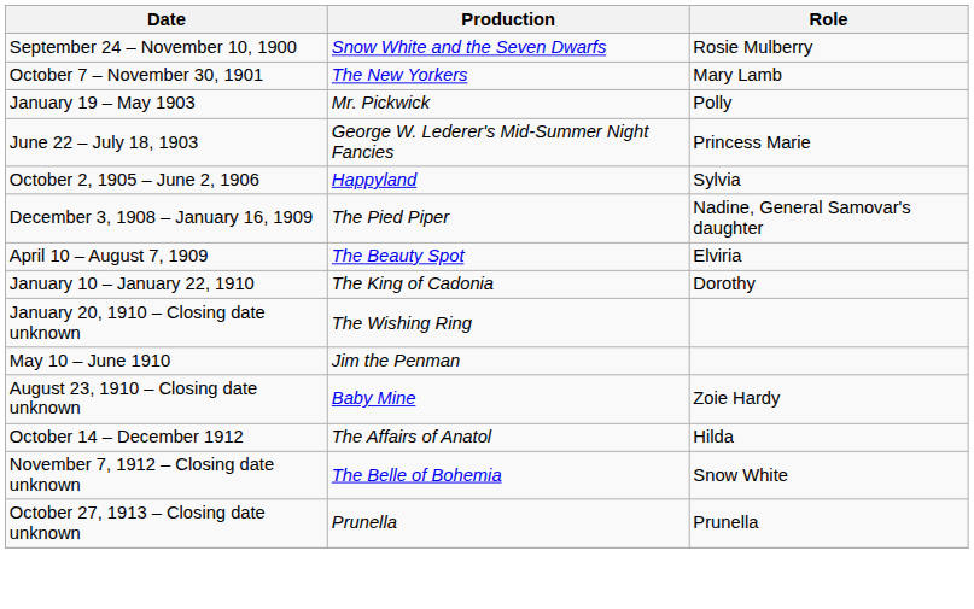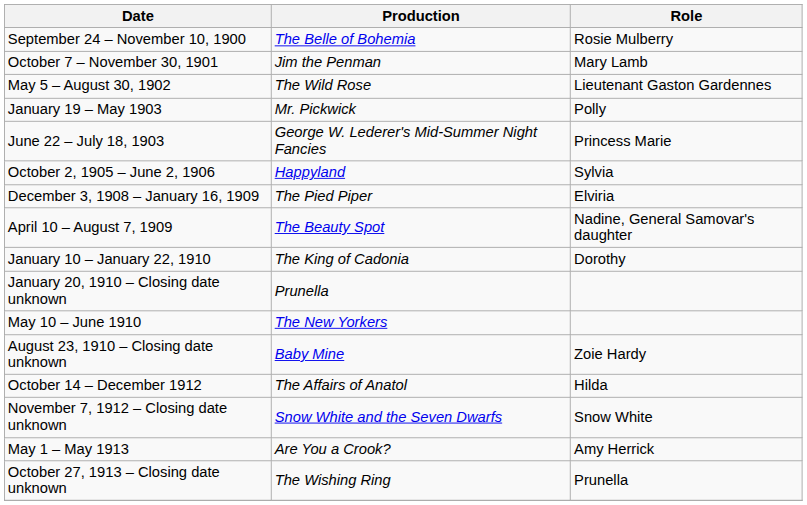 <table class="wikitable sortable">
 <tr>
 <th>Date</th>
 <th>Production</th>
 <th>Role</th>
 </tr>
 <tr>
 <td>September 24 – November 10, 1900</td>
-<td><em><a href='#'>Snow White and the Seven Dwarfs</a></em></td>
+<td><em><a href='#'>The Belle of Bohemia</a></em></td>
 <td>Rosie Mulberry</td>
 </tr>
 <tr>
 <td>October 7 – November 30, 1901</td>
-<td><em><a href='#'>The New Yorkers</a></em></td>
+<td><em>Jim the Penman</em></td>
 <td>Mary Lamb</td>
+</tr>
+<tr>
+<td>May 5 – August 30, 1902</td>
+<td><em>The Wild Rose</em></td>
+<td>Lieutenant Gaston Gardennes</td>
 </tr>
 <tr>
 <td>January 19 – May 1903</td>
 <td><em>Mr. Pickwick</em></td>
 <td>Polly</td>
 </tr>
 <tr>
 <td>June 22 – July 18, 1903</td>
 <td><em>George W. Lederer's Mid-Summer Night Fancies</em></td>
 <td>Princess Marie</td>
 </tr>
 <tr>
 <td>October 2, 1905 – June 2, 1906</td>
 <td><em><a href='#'>Happyland</a></em></td>
 <td>Sylvia</td>
 </tr>
 <tr>
 <td>December 3, 1908 – January 16, 1909</td>
 <td><em>The Pied Piper</em></td>
-<td>Nadine, General Samovar's daughter</td>
+<td>Elviria</td>
 </tr>
 <tr>
 <td>April 10 – August 7, 1909</td>
 <td><em><a href='#'>The Beauty Spot</a></em></td>
-<td>Elviria</td>
+<td>Nadine, General Samovar's daughter</td>
 </tr>
 <tr>
 <td>January 10 – January 22, 1910</td>
 <td><em>The King of Cadonia</em></td>
 <td>Dorothy</td>
 </tr>
 <tr>
 <td>January 20, 1910 – Closing date unknown</td>
-<td><em>The Wishing Ring</em></td>
+<td><em>Prunella</em></td>
 <td></td>
 </tr>
 <tr>
 <td>May 10 – June 1910</td>
-<td><em>Jim the Penman</em></td>
+<td><em><a href='#'>The New Yorkers</a></em></td>
 <td></td>
 </tr>
 <tr>
 <td>August 23, 1910 – Closing date unknown</td>
 <td><em><a href='#'>Baby Mine</a></em></td>
 <td>Zoie Hardy</td>
 </tr>
 <tr>
 <td>October 14 – December 1912</td>
 <td><em>The Affairs of Anatol</em></td>
 <td>Hilda</td>
 </tr>
 <tr>
 <td>November 7, 1912 – Closing date unknown</td>
-<td><em><a href='#'>The Belle of Bohemia</a></em></td>
+<td><em><a href='#'>Snow White and the Seven Dwarfs</a></em></td>
 <td>Snow White</td>
 </tr>
 <tr>
+<td>May 1 – May 1913</td>
+<td><em>Are You a Crook?</em></td>
+<td>Amy Herrick</td>
+</tr>
+<tr>
 <td>October 27, 1913 – Closing date unknown</td>
-<td><em>Prunella</em></td>
+<td><em>The Wishing Ring</em></td>
 <td>Prunella</td>
 </tr>
 <tr>
 </tr>
 </table>
